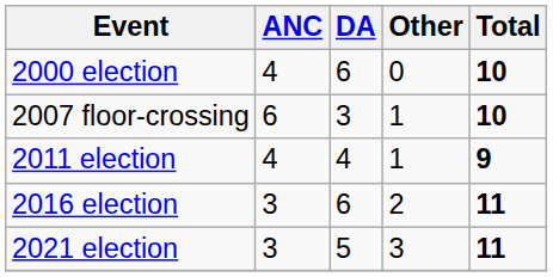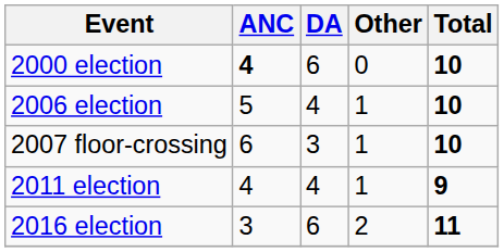 <table class="wikitable">
 <tr>
 <th>Event</th>
 <th><a href='#'>ANC</a></th>
 <th><a href='#'>DA</a></th>
 <th>Other</th>
 <th>Total</th>
 </tr>
 <tr>
 <td><a href='#'>2000 election</a></td>
-<td>4</td>
+<td><strong>4</strong></td>
 <td>6</td>
 <td>0</td>
+<td><strong>10</strong></td>
+</tr>
+<tr>
+<td><a href='#'>2006 election</a></td>
+<td>5</td>
+<td>4</td>
+<td>1</td>
 <td><strong>10</strong></td>
 </tr>
 <tr>
 <td>2007 floor-crossing</td>
 <td>6</td>
 <td>3</td>
 <td>1</td>
 <td><strong>10</strong></td>
 </tr>
 <tr>
 <td><a href='#'>2011 election</a></td>
 <td>4</td>
 <td>4</td>
 <td>1</td>
 <td><strong>9</strong></td>
 </tr>
 <tr>
 <td><a href='#'>2016 election</a></td>
 <td>3</td>
 <td>6</td>
 <td>2</td>
 <td><strong>11</strong></td>
 </tr>
 <tr>
-<td><a href='#'>2021 election</a></td>
-<td>3</td>
-<td>5</td>
-<td>3</td>
-<td><strong>11</strong></td>
-</tr>
-<tr>
 </tr>
 </table>
